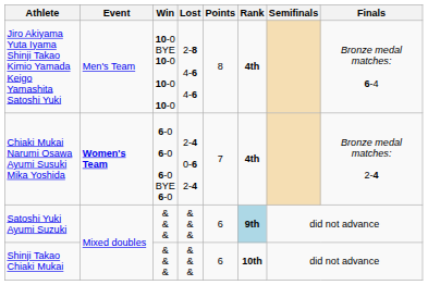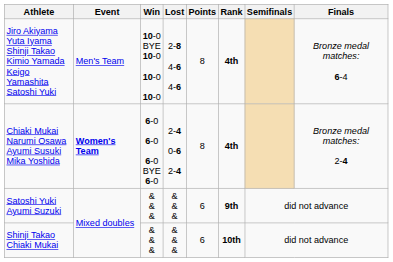 <table class=wikitable style="font-size:90%">
 <tr>
 <th>Athlete</th>
 <th>Event</th>
 <th>Win</th>
 <th>Lost</th>
 <th>Points</th>
 <th>Rank</th>
 <th>Semifinals</th>
 <th>Finals</th>
 </tr>
 <tr>
 <td><a href='#'>Jiro Akiyama</a><br><a href='#'>Yuta Iyama</a><br><a href='#'>Shinji Takao</a><br><a href='#'>Kimio Yamada</a><br><a href='#'>Keigo Yamashita</a><br><a href='#'>Satoshi Yuki</a></td>
 <td><a href='#'>Men's Team</a></td>
 <td align=center><br><strong>10</strong>-0<br>BYE<br><strong>10</strong>-0<br><br><strong>10</strong>-0<br><br><strong>10</strong>-0</td>
 <td align=center><br>2-<strong>8</strong><br><br>4-<strong>6</strong><br><br>4-<strong>6</strong></td>
 <td align=center>8</td>
 <td align=center><strong>4th</strong></td>
 <td style="text-align:center; background:wheat;"></td>
 <td align=center><em>Bronze medal matches:</em><br><br><strong>6</strong>-4<br></td>
 </tr>
 <tr>
 <td><a href='#'>Chiaki Mukai</a><br><a href='#'>Narumi Osawa</a><br><a href='#'>Ayumi Susuki</a><br><a href='#'>Mika Yoshida</a></td>
 <td><strong><a href='#'>Women's Team</a></strong></td>
 <td align=center><br><strong>6</strong>-0<br><br><strong>6</strong>-0<br><br><strong>6</strong>-0<br>BYE<br><strong>6</strong>-0<br></td>
 <td align=center><br>2-<strong>4</strong><br><br>0-<strong>6</strong><br><br>2-<strong>4</strong></td>
-<td align=center>7</td>
+<td align=center>8</td>
 <td align=center><strong>4th</strong></td>
 <td style="text-align:center; background:wheat;"></td>
 <td align=center><em>Bronze medal matches:</em><br><br>2-<strong>4</strong></td>
 </tr>
 <tr>
 <td><a href='#'>Satoshi Yuki</a><br><a href='#'>Ayumi Suzuki</a></td>
 <td rowspan=2><a href='#'>Mixed doubles</a></td>
 <td align=center>&<br>&<br>&</td>
 <td align=center>&<br>&<br>&</td>
 <td align=center>6</td>
-<td align=center style="background: lightblue;"><strong>9th</strong></td>
+<td align=center><strong>9th</strong></td>
 <td align=center colspan="7">did not advance</td>
 </tr>
 <tr>
 <td><a href='#'>Shinji Takao</a><br><a href='#'>Chiaki Mukai</a></td>
 <td align=center>&<br>&<br>&</td>
 <td align=center>&<br>&<br>&</td>
 <td align=center>6</td>
 <td align=center><strong>10th</strong></td>
 <td align=center colspan="7">did not advance</td>
 </tr>
 </table>
